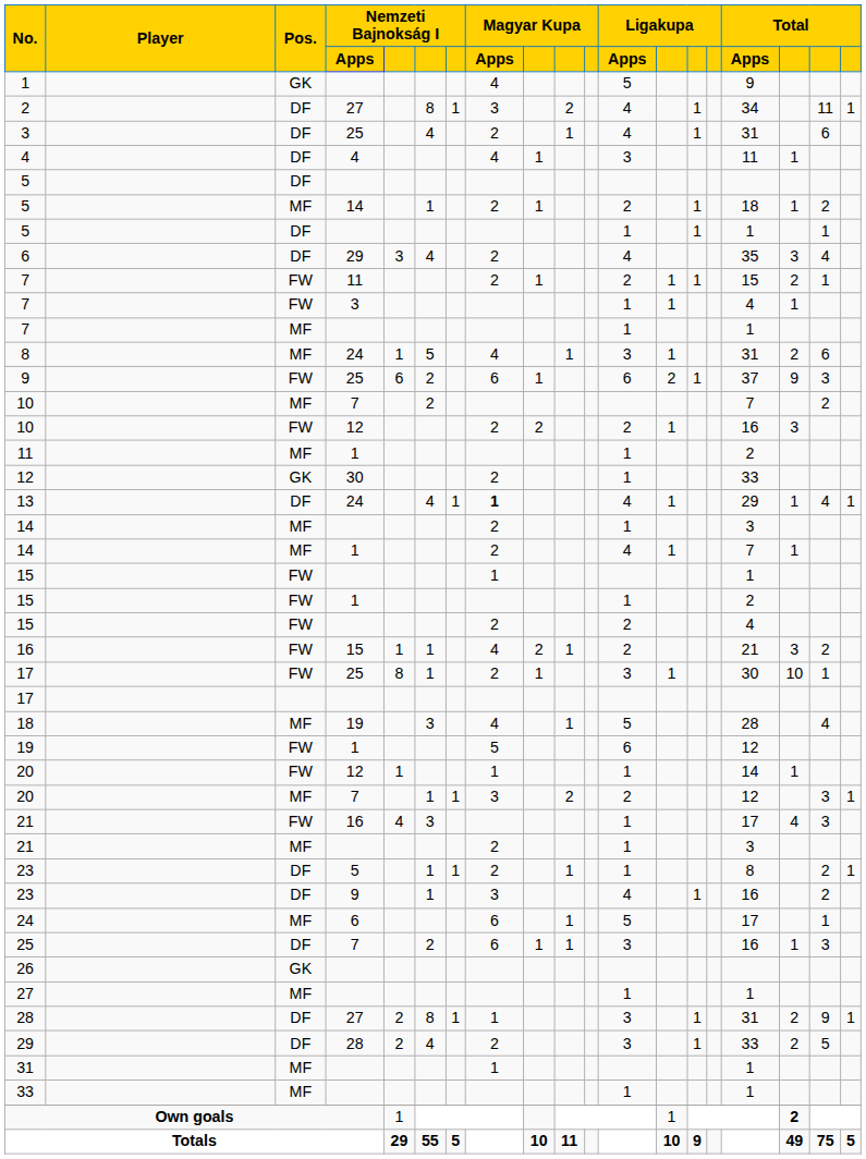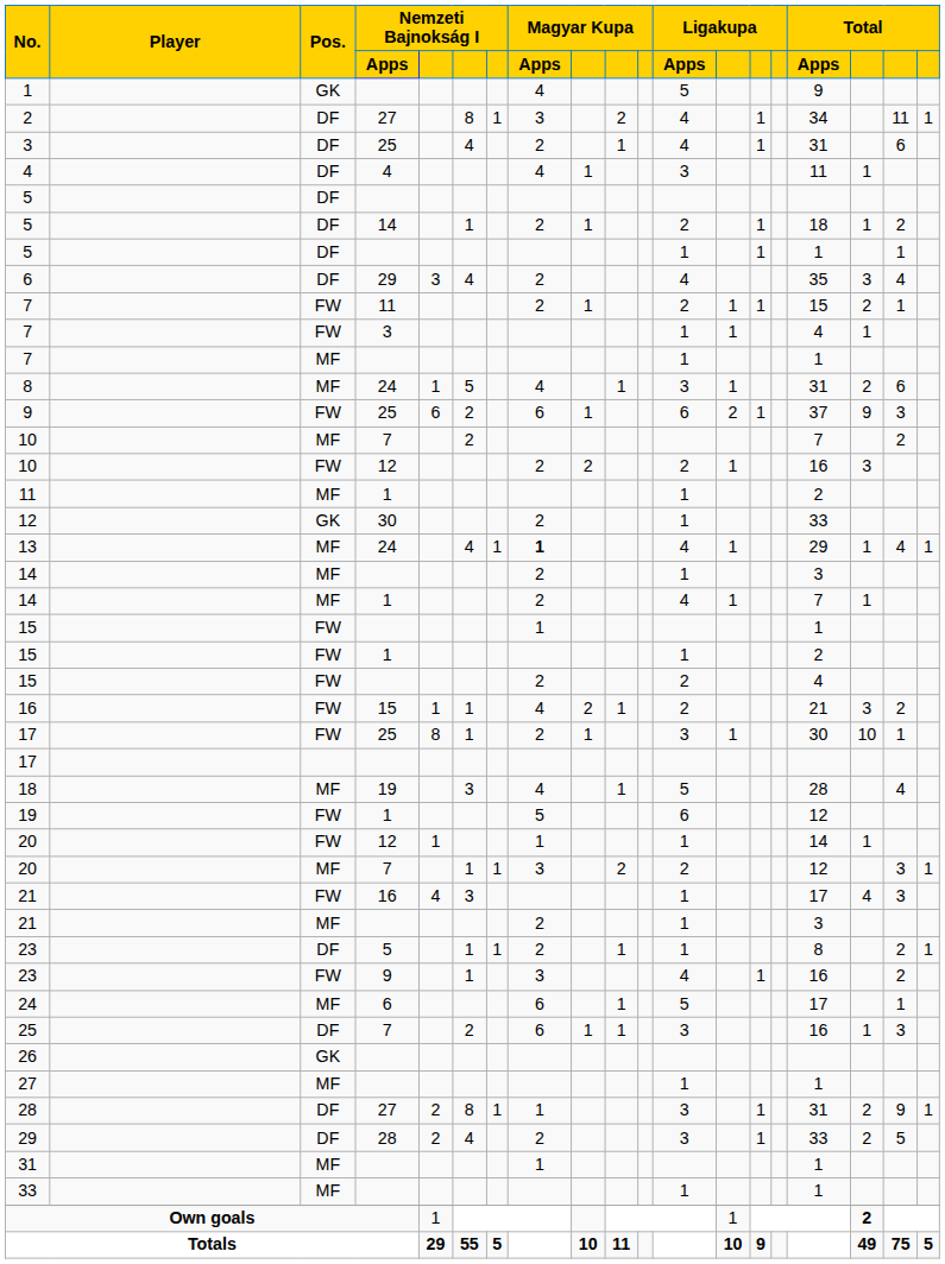 <table class="wikitable sortable alternance" style="text-align:center;width:100%">
 <tr>
 <th rowspan="2" style="background-color:#FFD100;color:black;border:1px solid #0072B9;width:5px">No.</th>
 <th rowspan="2" style="background-color:#FFD100;color:black;border:1px solid #0072B9;width:180px">Player</th>
 <th rowspan="2" style="background-color:#FFD100;color:black;border:1px solid #0072B9;width:5px">Pos.</th>
 <th colspan="4" style="background:#FFD100;color:black;border:1px solid #0072B9">Nemzeti Bajnokság I</th>
 <th colspan="4" style="background:#FFD100;color:black;border:1px solid #0072B9">Magyar Kupa</th>
 <th colspan="4" style="background:#FFD100;color:black;border:1px solid #0072B9">Ligakupa</th>
 <th colspan="4" style="background:#FFD100;color:black;border:1px solid #0072B9">Total</th>
 </tr>
 <tr style="text-align:center">
 <th width="4" style="background-color:#FFD100;color:black;border:1px solid #0E22E9">Apps</th>
 <th width="4" style="background-color:#FFD100;border:1px solid #0072B9"></th>
 <th width="4" style="background-color:#FFD100;border:1px solid #0072B9"></th>
 <th width="4" style="background-color:#FFD100;border:1px solid #0072B9"></th>
 <th width="4" style="background-color:#FFD100;color:black;border:1px solid #0072B9">Apps</th>
 <th width="4" style="background-color:#FFD100;border:1px solid #0072B9"></th>
 <th width="4" style="background-color:#FFD100;border:1px solid #0072B9"></th>
 <th width="4" style="background-color:#FFD100;border:1px solid #0072B9"></th>
 <th width="4" style="background-color:#FFD100;color:black;border:1px solid #0072B9">Apps</th>
 <th width="4" style="background-color:#FFD100;border:1px solid #0072B9"></th>
 <th width="4" style="background-color:#FFD100;border:1px solid #0072B9"></th>
 <th width="4" style="background-color:#FFD100;border:1px solid #0072B9"></th>
 <th width="4" style="background-color:#FFD100;color:black;border:1px solid #0072B9">Apps</th>
 <th width="4" style="background-color:#FFD100;border:1px solid #0072B9"></th>
 <th width="4" style="background-color:#FFD100;border:1px solid #0072B9"></th>
 <th width="4" style="background-color:#FFD100;border:1px solid #0072B9"></th>
 </tr>
 <tr>
 <td>1</td>
 <td> </td>
 <td>GK</td>
 <td></td>
 <td></td>
 <td></td>
 <td></td>
 <td>4</td>
 <td></td>
 <td></td>
 <td></td>
 <td>5</td>
 <td></td>
 <td></td>
 <td></td>
 <td>9</td>
 <td></td>
 <td></td>
 <td></td>
 </tr>
 <tr>
 <td>2</td>
 <td> </td>
 <td>DF</td>
 <td>27</td>
 <td></td>
 <td>8</td>
 <td>1</td>
 <td>3</td>
 <td></td>
 <td>2</td>
 <td></td>
 <td>4</td>
 <td></td>
 <td>1</td>
 <td></td>
 <td>34</td>
 <td></td>
 <td>11</td>
 <td>1</td>
 </tr>
 <tr>
 <td>3</td>
 <td> </td>
 <td>DF</td>
 <td>25</td>
 <td></td>
 <td>4</td>
 <td></td>
 <td>2</td>
 <td></td>
 <td>1</td>
 <td></td>
 <td>4</td>
 <td></td>
 <td>1</td>
 <td></td>
 <td>31</td>
 <td></td>
 <td>6</td>
 <td></td>
 </tr>
 <tr>
 <td>4</td>
 <td> </td>
 <td>DF</td>
 <td>4</td>
 <td></td>
 <td></td>
 <td></td>
 <td>4</td>
 <td>1</td>
 <td></td>
 <td></td>
 <td>3</td>
 <td></td>
 <td></td>
 <td></td>
 <td>11</td>
 <td>1</td>
 <td></td>
 <td></td>
 </tr>
 <tr>
 <td>5</td>
 <td> </td>
 <td>DF</td>
 <td></td>
 <td></td>
 <td></td>
 <td></td>
 <td></td>
 <td></td>
 <td></td>
 <td></td>
 <td></td>
 <td></td>
 <td></td>
 <td></td>
 <td></td>
 <td></td>
 <td></td>
 <td></td>
 </tr>
 <tr>
 <td>5</td>
 <td> </td>
-<td>MF</td>
+<td>DF</td>
 <td>14</td>
 <td></td>
 <td>1</td>
 <td></td>
 <td>2</td>
 <td>1</td>
 <td></td>
 <td></td>
 <td>2</td>
 <td></td>
 <td>1</td>
 <td></td>
 <td>18</td>
 <td>1</td>
 <td>2</td>
 <td></td>
 </tr>
 <tr>
 <td>5</td>
 <td> </td>
 <td>DF</td>
 <td></td>
 <td></td>
 <td></td>
 <td></td>
 <td></td>
 <td></td>
 <td></td>
 <td></td>
 <td>1</td>
 <td></td>
 <td>1</td>
 <td></td>
 <td>1</td>
 <td></td>
 <td>1</td>
 <td></td>
 </tr>
 <tr>
 <td>6</td>
 <td> </td>
 <td>DF</td>
 <td>29</td>
 <td>3</td>
 <td>4</td>
 <td></td>
 <td>2</td>
 <td></td>
 <td></td>
 <td></td>
 <td>4</td>
 <td></td>
 <td></td>
 <td></td>
 <td>35</td>
 <td>3</td>
 <td>4</td>
 <td></td>
 </tr>
 <tr>
 <td>7</td>
 <td> </td>
 <td>FW</td>
 <td>11</td>
 <td></td>
 <td></td>
 <td></td>
 <td>2</td>
 <td>1</td>
 <td></td>
 <td></td>
 <td>2</td>
 <td>1</td>
 <td>1</td>
 <td></td>
 <td>15</td>
 <td>2</td>
 <td>1</td>
 <td></td>
 </tr>
 <tr>
 <td>7</td>
 <td> </td>
 <td>FW</td>
 <td>3</td>
 <td></td>
 <td></td>
 <td></td>
 <td></td>
 <td></td>
 <td></td>
 <td></td>
 <td>1</td>
 <td>1</td>
 <td></td>
 <td></td>
 <td>4</td>
 <td>1</td>
 <td></td>
 <td></td>
 </tr>
 <tr>
 <td>7</td>
 <td> </td>
 <td>MF</td>
 <td></td>
 <td></td>
 <td></td>
 <td></td>
 <td></td>
 <td></td>
 <td></td>
 <td></td>
 <td>1</td>
 <td></td>
 <td></td>
 <td></td>
 <td>1</td>
 <td></td>
 <td></td>
 <td></td>
 </tr>
 <tr>
 <td>8</td>
 <td> </td>
 <td>MF</td>
 <td>24</td>
 <td>1</td>
 <td>5</td>
 <td></td>
 <td>4</td>
 <td></td>
 <td>1</td>
 <td></td>
 <td>3</td>
 <td>1</td>
 <td></td>
 <td></td>
 <td>31</td>
 <td>2</td>
 <td>6</td>
 <td></td>
 </tr>
 <tr>
 <td>9</td>
 <td> </td>
 <td>FW</td>
 <td>25</td>
 <td>6</td>
 <td>2</td>
 <td></td>
 <td>6</td>
 <td>1</td>
 <td></td>
 <td></td>
 <td>6</td>
 <td>2</td>
 <td>1</td>
 <td></td>
 <td>37</td>
 <td>9</td>
 <td>3</td>
 <td></td>
 </tr>
 <tr>
 <td>10</td>
 <td> </td>
 <td>MF</td>
 <td>7</td>
 <td></td>
 <td>2</td>
 <td></td>
 <td></td>
 <td></td>
 <td></td>
 <td></td>
 <td></td>
 <td></td>
 <td></td>
 <td></td>
 <td>7</td>
 <td></td>
 <td>2</td>
 <td></td>
 </tr>
 <tr>
 <td>10</td>
 <td> </td>
 <td>FW</td>
 <td>12</td>
 <td></td>
 <td></td>
 <td></td>
 <td>2</td>
 <td>2</td>
 <td></td>
 <td></td>
 <td>2</td>
 <td>1</td>
 <td></td>
 <td></td>
 <td>16</td>
 <td>3</td>
 <td></td>
 <td></td>
 </tr>
 <tr>
 <td>11</td>
 <td> </td>
 <td>MF</td>
 <td>1</td>
 <td></td>
 <td></td>
 <td></td>
 <td></td>
 <td></td>
 <td></td>
 <td></td>
 <td>1</td>
 <td></td>
 <td></td>
 <td></td>
 <td>2</td>
 <td></td>
 <td></td>
 <td></td>
 </tr>
 <tr>
 <td>12</td>
 <td> </td>
 <td>GK</td>
 <td>30</td>
 <td></td>
 <td></td>
 <td></td>
 <td>2</td>
 <td></td>
 <td></td>
 <td></td>
 <td>1</td>
 <td></td>
 <td></td>
 <td></td>
 <td>33</td>
 <td></td>
 <td></td>
 <td></td>
 </tr>
 <tr>
 <td>13</td>
 <td> </td>
-<td>DF</td>
+<td>MF</td>
 <td>24</td>
 <td></td>
 <td>4</td>
 <td>1</td>
 <td><strong>1</strong></td>
 <td></td>
 <td></td>
 <td></td>
 <td>4</td>
 <td>1</td>
 <td></td>
 <td></td>
 <td>29</td>
 <td>1</td>
 <td>4</td>
 <td>1</td>
 </tr>
 <tr>
 <td>14</td>
 <td> </td>
 <td>MF</td>
 <td></td>
 <td></td>
 <td></td>
 <td></td>
 <td>2</td>
 <td></td>
 <td></td>
 <td></td>
 <td>1</td>
 <td></td>
 <td></td>
 <td></td>
 <td>3</td>
 <td></td>
 <td></td>
 <td></td>
 </tr>
 <tr>
 <td>14</td>
 <td> </td>
 <td>MF</td>
 <td>1</td>
 <td></td>
 <td></td>
 <td></td>
 <td>2</td>
 <td></td>
 <td></td>
 <td></td>
 <td>4</td>
 <td>1</td>
 <td></td>
 <td></td>
 <td>7</td>
 <td>1</td>
 <td></td>
 <td></td>
 </tr>
 <tr>
 <td>15</td>
 <td> </td>
 <td>FW</td>
 <td></td>
 <td></td>
 <td></td>
 <td></td>
 <td>1</td>
 <td></td>
 <td></td>
 <td></td>
 <td></td>
 <td></td>
 <td></td>
 <td></td>
 <td>1</td>
 <td></td>
 <td></td>
 <td></td>
 </tr>
 <tr>
 <td>15</td>
 <td> </td>
 <td>FW</td>
 <td>1</td>
 <td></td>
 <td></td>
 <td></td>
 <td></td>
 <td></td>
 <td></td>
 <td></td>
 <td>1</td>
 <td></td>
 <td></td>
 <td></td>
 <td>2</td>
 <td></td>
 <td></td>
 <td></td>
 </tr>
 <tr>
 <td>15</td>
 <td> </td>
 <td>FW</td>
 <td></td>
 <td></td>
 <td></td>
 <td></td>
 <td>2</td>
 <td></td>
 <td></td>
 <td></td>
 <td>2</td>
 <td></td>
 <td></td>
 <td></td>
 <td>4</td>
 <td></td>
 <td></td>
 <td></td>
 </tr>
 <tr>
 <td>16</td>
 <td> </td>
 <td>FW</td>
 <td>15</td>
 <td>1</td>
 <td>1</td>
 <td></td>
 <td>4</td>
 <td>2</td>
 <td>1</td>
 <td></td>
 <td>2</td>
 <td></td>
 <td></td>
 <td></td>
 <td>21</td>
 <td>3</td>
 <td>2</td>
 <td></td>
 </tr>
 <tr>
 <td>17</td>
 <td> </td>
 <td>FW</td>
 <td>25</td>
 <td>8</td>
 <td>1</td>
 <td></td>
 <td>2</td>
 <td>1</td>
 <td></td>
 <td></td>
 <td>3</td>
 <td>1</td>
 <td></td>
 <td></td>
 <td>30</td>
 <td>10</td>
 <td>1</td>
 <td></td>
 </tr>
 <tr>
 <td>17</td>
 <td> </td>
 <td></td>
 <td></td>
 <td></td>
 <td></td>
 <td></td>
 <td></td>
 <td></td>
 <td></td>
 <td></td>
 <td></td>
 <td></td>
 <td></td>
 <td></td>
 <td></td>
 <td></td>
 <td></td>
 <td></td>
 </tr>
 <tr>
 <td>18</td>
 <td> </td>
 <td>MF</td>
 <td>19</td>
 <td></td>
 <td>3</td>
 <td></td>
 <td>4</td>
 <td></td>
 <td>1</td>
 <td></td>
 <td>5</td>
 <td></td>
 <td></td>
 <td></td>
 <td>28</td>
 <td></td>
 <td>4</td>
 <td></td>
 </tr>
 <tr>
 <td>19</td>
 <td> </td>
 <td>FW</td>
 <td>1</td>
 <td></td>
 <td></td>
 <td></td>
 <td>5</td>
 <td></td>
 <td></td>
 <td></td>
 <td>6</td>
 <td></td>
 <td></td>
 <td></td>
 <td>12</td>
 <td></td>
 <td></td>
 <td></td>
 </tr>
 <tr>
 <td>20</td>
 <td> </td>
 <td>FW</td>
 <td>12</td>
 <td>1</td>
 <td></td>
 <td></td>
 <td>1</td>
 <td></td>
 <td></td>
 <td></td>
 <td>1</td>
 <td></td>
 <td></td>
 <td></td>
 <td>14</td>
 <td>1</td>
 <td></td>
 <td></td>
 </tr>
 <tr>
 <td>20</td>
 <td> </td>
 <td>MF</td>
 <td>7</td>
 <td></td>
 <td>1</td>
 <td>1</td>
 <td>3</td>
 <td></td>
 <td>2</td>
 <td></td>
 <td>2</td>
 <td></td>
 <td></td>
 <td></td>
 <td>12</td>
 <td></td>
 <td>3</td>
 <td>1</td>
 </tr>
 <tr>
 <td>21</td>
 <td></td>
 <td>FW</td>
 <td>16</td>
 <td>4</td>
 <td>3</td>
 <td></td>
 <td></td>
 <td></td>
 <td></td>
 <td></td>
 <td>1</td>
 <td></td>
 <td></td>
 <td></td>
 <td>17</td>
 <td>4</td>
 <td>3</td>
 <td></td>
 </tr>
 <tr>
 <td>21</td>
 <td> </td>
 <td>MF</td>
 <td></td>
 <td></td>
 <td></td>
 <td></td>
 <td>2</td>
 <td></td>
 <td></td>
 <td></td>
 <td>1</td>
 <td></td>
 <td></td>
 <td></td>
 <td>3</td>
 <td></td>
 <td></td>
 <td></td>
 </tr>
 <tr>
 <td>23</td>
 <td> </td>
 <td>DF</td>
 <td>5</td>
 <td></td>
 <td>1</td>
 <td>1</td>
 <td>2</td>
 <td></td>
 <td>1</td>
 <td></td>
 <td>1</td>
 <td></td>
 <td></td>
 <td></td>
 <td>8</td>
 <td></td>
 <td>2</td>
 <td>1</td>
 </tr>
 <tr>
 <td>23</td>
 <td> </td>
-<td>DF</td>
+<td>FW</td>
 <td>9</td>
 <td></td>
 <td>1</td>
 <td></td>
 <td>3</td>
 <td></td>
 <td></td>
 <td></td>
 <td>4</td>
 <td></td>
 <td>1</td>
 <td></td>
 <td>16</td>
 <td></td>
 <td>2</td>
 <td></td>
 </tr>
 <tr>
 <td>24</td>
 <td> </td>
 <td>MF</td>
 <td>6</td>
 <td></td>
 <td></td>
 <td></td>
 <td>6</td>
 <td></td>
 <td>1</td>
 <td></td>
 <td>5</td>
 <td></td>
 <td></td>
 <td></td>
 <td>17</td>
 <td></td>
 <td>1</td>
 <td></td>
 </tr>
 <tr>
 <td>25</td>
 <td> </td>
 <td>DF</td>
 <td>7</td>
 <td></td>
 <td>2</td>
 <td></td>
 <td>6</td>
 <td>1</td>
 <td>1</td>
 <td></td>
 <td>3</td>
 <td></td>
 <td></td>
 <td></td>
 <td>16</td>
 <td>1</td>
 <td>3</td>
 <td></td>
 </tr>
 <tr>
 <td>26</td>
 <td> </td>
 <td>GK</td>
 <td></td>
 <td></td>
 <td></td>
 <td></td>
 <td></td>
 <td></td>
 <td></td>
 <td></td>
 <td></td>
 <td></td>
 <td></td>
 <td></td>
 <td></td>
 <td></td>
 <td></td>
 <td></td>
 </tr>
 <tr>
 <td>27</td>
 <td> </td>
 <td>MF</td>
 <td></td>
 <td></td>
 <td></td>
 <td></td>
 <td></td>
 <td></td>
 <td></td>
 <td></td>
 <td>1</td>
 <td></td>
 <td></td>
 <td></td>
 <td>1</td>
 <td></td>
 <td></td>
 <td></td>
 </tr>
 <tr>
 <td>28</td>
 <td> </td>
 <td>DF</td>
 <td>27</td>
 <td>2</td>
 <td>8</td>
 <td>1</td>
 <td>1</td>
 <td></td>
 <td></td>
 <td></td>
 <td>3</td>
 <td></td>
 <td>1</td>
 <td></td>
 <td>31</td>
 <td>2</td>
 <td>9</td>
 <td>1</td>
 </tr>
 <tr>
 <td>29</td>
 <td> </td>
 <td>DF</td>
 <td>28</td>
 <td>2</td>
 <td>4</td>
 <td></td>
 <td>2</td>
 <td></td>
 <td></td>
 <td></td>
 <td>3</td>
 <td></td>
 <td>1</td>
 <td></td>
 <td>33</td>
 <td>2</td>
 <td>5</td>
 <td></td>
 </tr>
 <tr>
 <td>31</td>
 <td> </td>
 <td>MF</td>
 <td></td>
 <td></td>
 <td></td>
 <td></td>
 <td>1</td>
 <td></td>
 <td></td>
 <td></td>
 <td></td>
 <td></td>
 <td></td>
 <td></td>
 <td>1</td>
 <td></td>
 <td></td>
 <td></td>
 </tr>
 <tr>
 <td>33</td>
 <td> </td>
 <td>MF</td>
 <td></td>
 <td></td>
 <td></td>
 <td></td>
 <td></td>
 <td></td>
 <td></td>
 <td></td>
 <td>1</td>
 <td></td>
 <td></td>
 <td></td>
 <td>1</td>
 <td></td>
 <td></td>
 <td></td>
 </tr>
 <tr>
 </tr>
 <tr class="sortbottom">
 <td colspan="4"><strong>Own goals</strong></td>
 <td>1</td>
 <td colspan="3" style="background:white;text-align:center"></td>
 <td></td>
 <td colspan="3" style="background:white;text-align:center"></td>
 <td>1</td>
 <td colspan="3" style="background:white;text-align:center"></td>
 <td><strong>2</strong></td>
 <td colspan="2" style="background:white;text-align:center"></td>
 </tr>
 <tr class="sortbottom">
 <td colspan="4" style="background:white;text-align:center"><strong>Totals</strong></td>
 <td><strong>29</strong></td>
 <td><strong>55</strong></td>
 <td><strong>5</strong></td>
 <td rowspan="3" style="background:white;text-align:center"></td>
 <td><strong>10</strong></td>
 <td><strong>11</strong></td>
 <td></td>
 <td rowspan="3" style="background:white;text-align:center"></td>
 <td><strong>10</strong></td>
 <td><strong>9</strong></td>
 <td></td>
 <td rowspan="3" style="background:white;text-align:center"></td>
 <td><strong>49</strong></td>
 <td><strong>75</strong></td>
 <td><strong>5</strong></td>
 </tr>
 </table>
